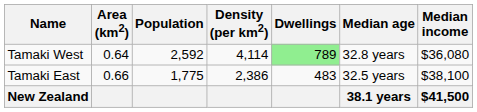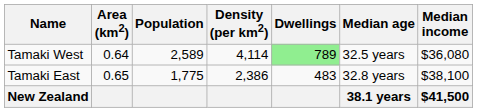 <table class="wikitable">
 <tr>
 <th>Name</th>
 <th>Area<br>(km<sup>2</sup>)</th>
 <th>Population</th>
 <th>Density<br>(per km<sup>2</sup>)</th>
 <th>Dwellings</th>
 <th>Median age</th>
 <th>Median<br>income</th>
 </tr>
 <tr>
 <td>Tamaki West</td>
 <td style="text-align:right;">0.64</td>
-<td style="text-align:right;">2,592</td>
+<td style="text-align:right;">2,589</td>
 <td style="text-align:right;">4,114</td>
 <td style="background: lightgreen; text-align:right;">789</td>
-<td>32.8 years</td>
+<td>32.5 years</td>
 <td>$36,080</td>
 </tr>
 <tr>
 <td>Tamaki East</td>
-<td style="text-align:right;">0.66</td>
+<td style="text-align:right;">0.65</td>
 <td style="text-align:right;">1,775</td>
 <td style="text-align:right;">2,386</td>
 <td style="text-align:right;">483</td>
-<td>32.5 years</td>
+<td>32.8 years</td>
 <td>$38,100</td>
 </tr>
 <tr>
 <th>New Zealand</th>
 <th></th>
 <th></th>
 <th></th>
 <th></th>
 <th>38.1 years</th>
 <th style="text-align:left;">$41,500</th>
 </tr>
 </table>
